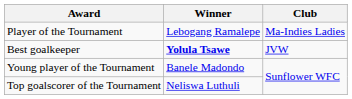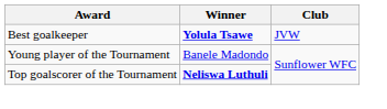 <table class="wikitable">
 <tr>
 <th>Award</th>
 <th>Winner</th>
 <th>Club</th>
-</tr>
-<tr>
-<td>Player of the Tournament</td>
-<td><a href='#'>Lebogang Ramalepe</a></td>
-<td><a href='#'>Ma-Indies Ladies</a></td>
 </tr>
 <tr>
 <td>Best goalkeeper</td>
 <td><strong><a href='#'>Yolula Tsawe</a></strong></td>
 <td><a href='#'>JVW</a></td>
 </tr>
 <tr>
 <td>Young player of the Tournament</td>
 <td><a href='#'>Banele Madondo</a></td>
 <td rowspan="2"><a href='#'>Sunflower WFC</a></td>
 </tr>
 <tr>
 <td>Top goalscorer of the Tournament</td>
-<td><a href='#'>Neliswa Luthuli</a></td>
+<td><strong><a href='#'>Neliswa Luthuli</a></strong></td>
 </tr>
 </table>
